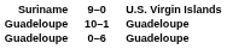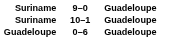 <table width=100% cellspacing=1 style=font-size:90%>
 <tr>
 <th width=120></th>
 <th width=250></th>
 <th width=70></th>
 <th width=250></th>
 <th></th>
 </tr>
 <tr>
 <td align=right></td>
 <td align=right><strong>Suriname</strong></td>
 <td align=center><strong>9–0</strong></td>
-<td><strong>U.S. Virgin Islands</strong></td>
+<td><strong>Guadeloupe</strong></td>
 </tr>
 <tr>
 <td align=right></td>
-<td align=right><strong>Guadeloupe</strong></td>
+<td align=right><strong>Suriname</strong></td>
 <td align=center><strong>10–1</strong></td>
 <td><strong>Guadeloupe</strong></td>
 </tr>
 <tr>
 <td align=right></td>
 <td align=right><strong>Guadeloupe</strong></td>
 <td align=center><strong>0–6</strong></td>
 <td><strong>Guadeloupe</strong></td>
 </tr>
 <tr>
 </tr>
 </table>
